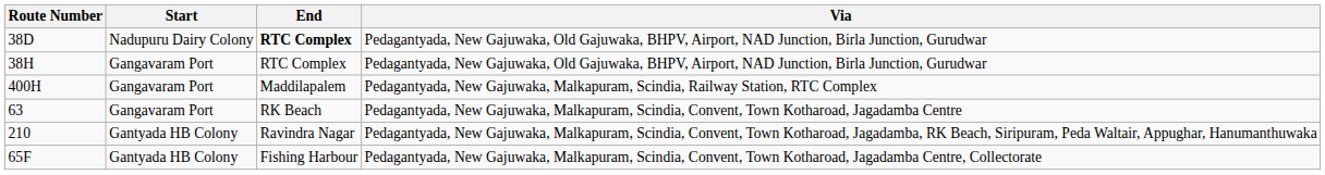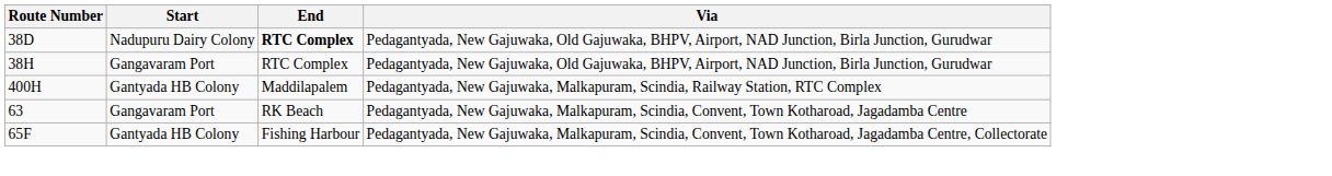 <table class="sortable wikitable">
 <tr>
 <th>Route Number</th>
 <th>Start</th>
 <th>End</th>
 <th>Via</th>
 </tr>
 <tr>
 <td>38D</td>
 <td>Nadupuru Dairy Colony</td>
 <td><strong>RTC Complex</strong></td>
 <td>Pedagantyada, New Gajuwaka, Old Gajuwaka, BHPV, Airport, NAD Junction, Birla Junction, Gurudwar</td>
 </tr>
 <tr>
 <td>38H</td>
 <td>Gangavaram Port</td>
 <td>RTC Complex</td>
 <td>Pedagantyada, New Gajuwaka, Old Gajuwaka, BHPV, Airport, NAD Junction, Birla Junction, Gurudwar</td>
 </tr>
 <tr>
 <td>400H</td>
-<td>Gangavaram Port</td>
+<td>Gantyada HB Colony</td>
 <td>Maddilapalem</td>
 <td>Pedagantyada, New Gajuwaka, Malkapuram, Scindia, Railway Station, RTC Complex</td>
 </tr>
 <tr>
 <td>63</td>
 <td>Gangavaram Port</td>
 <td>RK Beach</td>
 <td>Pedagantyada, New Gajuwaka, Malkapuram, Scindia, Convent, Town Kotharoad, Jagadamba Centre</td>
 </tr>
 <tr>
-<td>210</td>
-<td>Gantyada HB Colony</td>
-<td>Ravindra Nagar</td>
-<td>Pedagantyada, New Gajuwaka, Malkapuram, Scindia, Convent, Town Kotharoad, Jagadamba, RK Beach, Siripuram, Peda Waltair, Appughar, Hanumanthuwaka</td>
-</tr>
-<tr>
 <td>65F</td>
 <td>Gantyada HB Colony</td>
 <td>Fishing Harbour</td>
 <td>Pedagantyada, New Gajuwaka, Malkapuram, Scindia, Convent, Town Kotharoad, Jagadamba Centre, Collectorate</td>
 </tr>
 </table>
